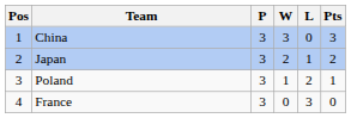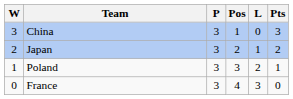 <table class="wikitable" style="font-size: 100%">
 <tr>
-<th width=15>Pos</th>
+<th width=20>W</th>
 <th width=250>Team</th>
 <th width=20>P</th>
-<th width=20>W</th>
+<th width=15>Pos</th>
 <th width=20>L</th>
 <th width=20>Pts</th>
 </tr>
 <tr align=center style="background: #b2ccf4;">
-<td>1</td>
+<td>3</td>
 <td align="left"> China</td>
 <td>3</td>
-<td>3</td>
+<td>1</td>
 <td>0</td>
 <td>3</td>
 </tr>
 <tr align=center style="background: #b2ccf4;">
 <td>2</td>
 <td align="left"> Japan</td>
 <td>3</td>
 <td>2</td>
 <td>1</td>
 <td>2</td>
 </tr>
 <tr align=center>
-<td>3</td>
+<td>1</td>
 <td align="left"> Poland</td>
 <td>3</td>
-<td>1</td>
+<td>3</td>
 <td>2</td>
 <td>1</td>
 </tr>
 <tr align=center>
-<td>4</td>
+<td>0</td>
 <td align="left"> France</td>
 <td>3</td>
-<td>0</td>
+<td>4</td>
 <td>3</td>
 <td>0</td>
 </tr>
 </table>
